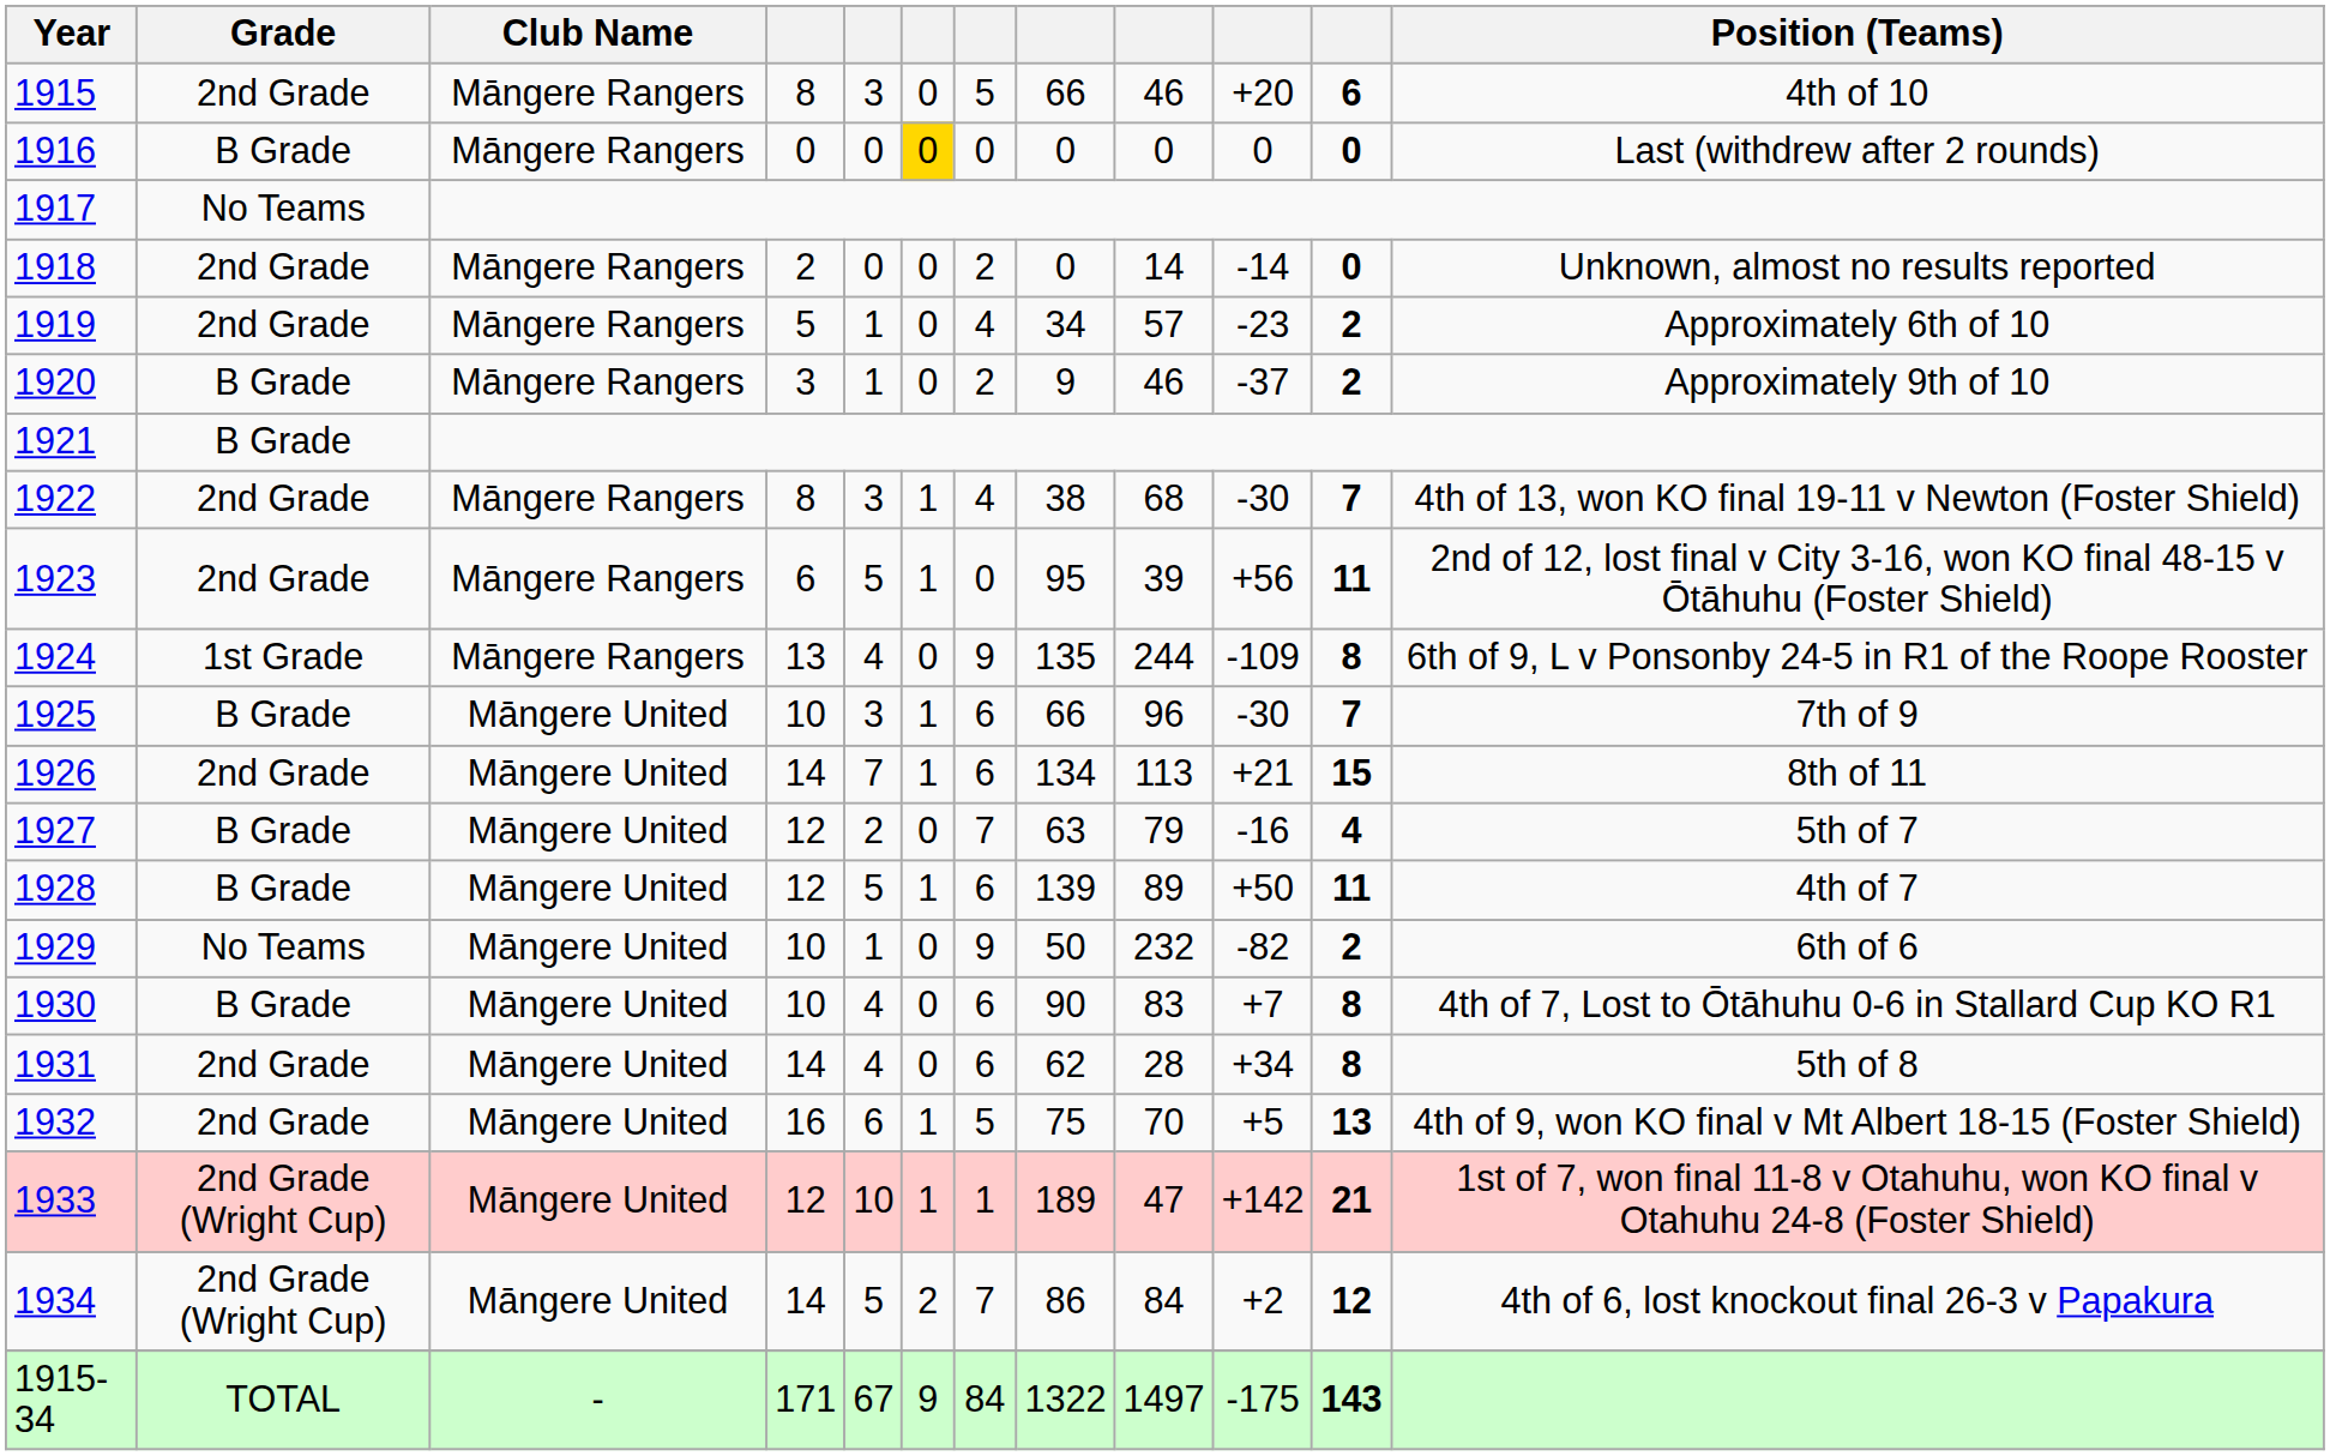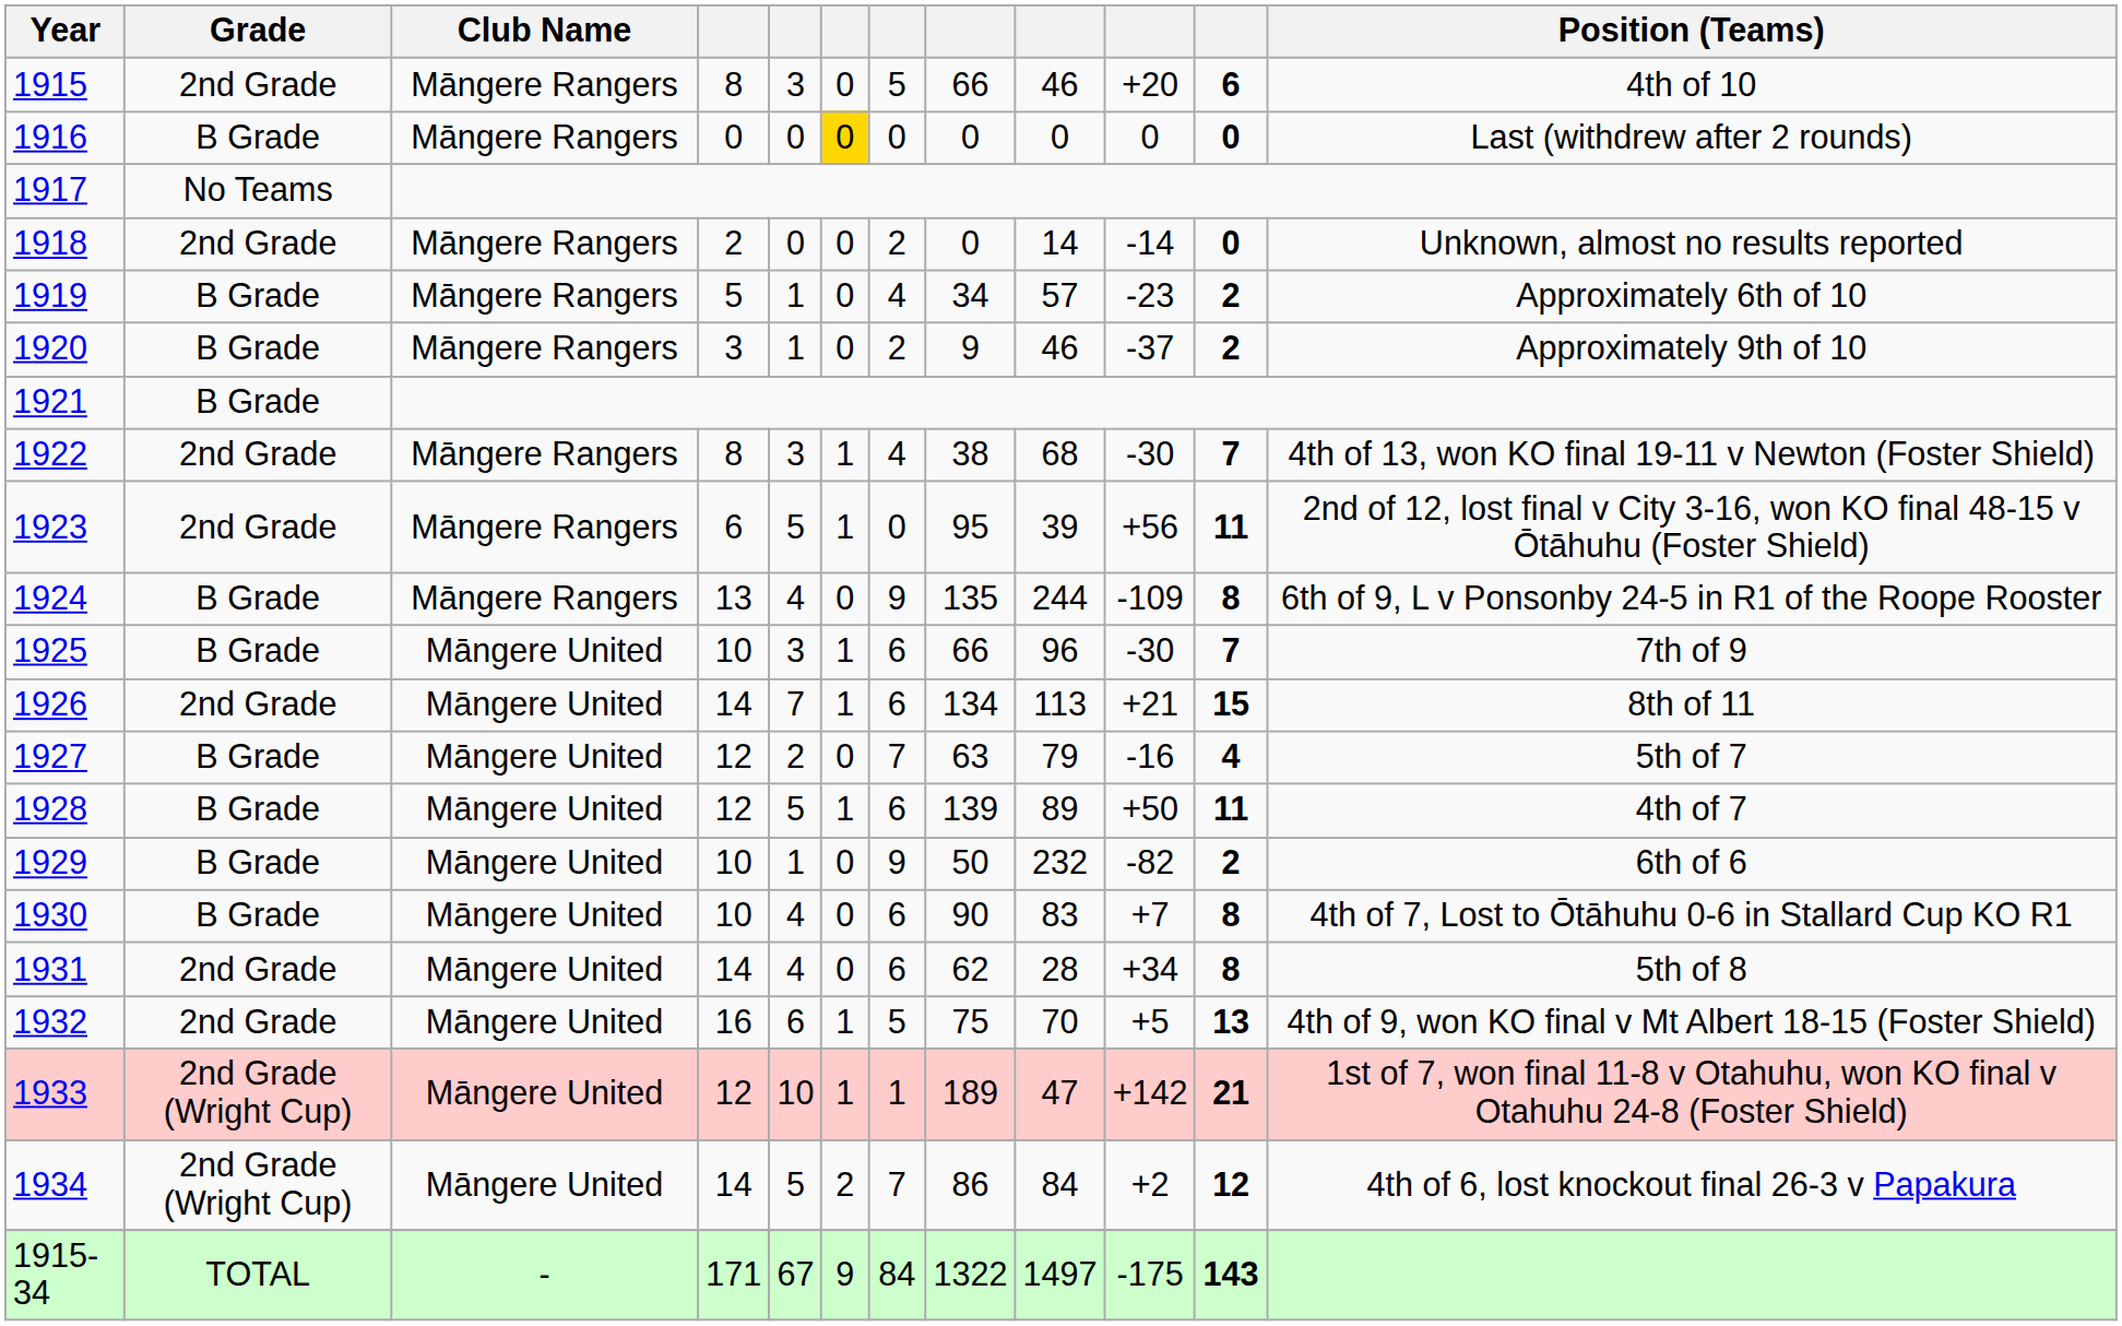 <table class="wikitable" style="text-align:center;">
 <tr>
 <th width=50>Year</th>
 <th width=120>Grade</th>
 <th width=140>Club Name</th>
 <th width="15"></th>
 <th width="15"></th>
 <th width="15"></th>
 <th width="20"></th>
 <th width="20"></th>
 <th width="20"></th>
 <th width="20"></th>
 <th width="20"></th>
 <th width=400>Position (Teams)</th>
 </tr>
 <tr>
 <td style="text-align:left;"><a href='#'>1915</a></td>
 <td>2nd Grade</td>
 <td>Māngere Rangers</td>
 <td>8</td>
 <td>3</td>
 <td>0</td>
 <td>5</td>
 <td>66</td>
 <td>46</td>
 <td>+20</td>
 <td><strong>6</strong></td>
 <td>4th of 10</td>
 </tr>
 <tr>
 <td style="text-align:left;"><a href='#'>1916</a></td>
 <td>B Grade</td>
 <td>Māngere Rangers</td>
 <td>0</td>
 <td>0</td>
 <td style="background: gold;">0</td>
 <td>0</td>
 <td>0</td>
 <td>0</td>
 <td>0</td>
 <td><strong>0</strong></td>
 <td>Last (withdrew after 2 rounds)</td>
 </tr>
 <tr>
 <td style="text-align:left;"><a href='#'>1917</a></td>
 <td>No Teams</td>
 </tr>
 <tr>
 <td style="text-align:left;"><a href='#'>1918</a></td>
 <td>2nd Grade</td>
 <td>Māngere Rangers</td>
 <td>2</td>
 <td>0</td>
 <td>0</td>
 <td>2</td>
 <td>0</td>
 <td>14</td>
 <td>-14</td>
 <td><strong>0</strong></td>
 <td>Unknown, almost no results reported</td>
 </tr>
 <tr>
 <td style="text-align:left;"><a href='#'>1919</a></td>
-<td>2nd Grade</td>
+<td>B Grade</td>
 <td>Māngere Rangers</td>
 <td>5</td>
 <td>1</td>
 <td>0</td>
 <td>4</td>
 <td>34</td>
 <td>57</td>
 <td>-23</td>
 <td><strong>2</strong></td>
 <td>Approximately 6th of 10</td>
 </tr>
 <tr>
 <td style="text-align:left;"><a href='#'>1920</a></td>
 <td>B Grade</td>
 <td>Māngere Rangers</td>
 <td>3</td>
 <td>1</td>
 <td>0</td>
 <td>2</td>
 <td>9</td>
 <td>46</td>
 <td>-37</td>
 <td><strong>2</strong></td>
 <td>Approximately 9th of 10</td>
 </tr>
 <tr>
 <td style="text-align:left;"><a href='#'>1921</a></td>
 <td>B Grade</td>
 </tr>
 <tr>
 <td style="text-align:left;"><a href='#'>1922</a></td>
 <td>2nd Grade</td>
 <td>Māngere Rangers</td>
 <td>8</td>
 <td>3</td>
 <td>1</td>
 <td>4</td>
 <td>38</td>
 <td>68</td>
 <td>-30</td>
 <td><strong>7</strong></td>
 <td>4th of 13, won KO final 19-11 v Newton (Foster Shield)</td>
 </tr>
 <tr>
 <td style="text-align:left;"><a href='#'>1923</a></td>
 <td>2nd Grade</td>
 <td>Māngere Rangers</td>
 <td>6</td>
 <td>5</td>
 <td>1</td>
 <td>0</td>
 <td>95</td>
 <td>39</td>
 <td>+56</td>
 <td><strong>11</strong></td>
 <td>2nd of 12, lost final v City 3-16, won KO final 48-15 v Ōtāhuhu (Foster Shield)</td>
 </tr>
 <tr>
 <td style="text-align:left;"><a href='#'>1924</a></td>
-<td>1st Grade</td>
+<td>B Grade</td>
 <td>Māngere Rangers</td>
 <td>13</td>
 <td>4</td>
 <td>0</td>
 <td>9</td>
 <td>135</td>
 <td>244</td>
 <td>-109</td>
 <td><strong>8</strong></td>
 <td>6th of 9, L v Ponsonby 24-5 in R1 of the Roope Rooster</td>
 </tr>
 <tr>
 <td style="text-align:left;"><a href='#'>1925</a></td>
 <td>B Grade</td>
 <td>Māngere United</td>
 <td>10</td>
 <td>3</td>
 <td>1</td>
 <td>6</td>
 <td>66</td>
 <td>96</td>
 <td>-30</td>
 <td><strong>7</strong></td>
 <td>7th of 9</td>
 </tr>
 <tr>
 <td style="text-align:left;"><a href='#'>1926</a></td>
 <td>2nd Grade</td>
 <td>Māngere United</td>
 <td>14</td>
 <td>7</td>
 <td>1</td>
 <td>6</td>
 <td>134</td>
 <td>113</td>
 <td>+21</td>
 <td><strong>15</strong></td>
 <td>8th of 11</td>
 </tr>
 <tr>
 <td style="text-align:left;"><a href='#'>1927</a></td>
 <td>B Grade</td>
 <td>Māngere United</td>
 <td>12</td>
 <td>2</td>
 <td>0</td>
 <td>7</td>
 <td>63</td>
 <td>79</td>
 <td>-16</td>
 <td><strong>4</strong></td>
 <td>5th of 7</td>
 </tr>
 <tr>
 <td style="text-align:left;"><a href='#'>1928</a></td>
 <td>B Grade</td>
 <td>Māngere United</td>
 <td>12</td>
 <td>5</td>
 <td>1</td>
 <td>6</td>
 <td>139</td>
 <td>89</td>
 <td>+50</td>
 <td><strong>11</strong></td>
 <td>4th of 7</td>
 </tr>
 <tr>
 <td style="text-align:left;"><a href='#'>1929</a></td>
-<td>No Teams</td>
+<td>B Grade</td>
 <td>Māngere United</td>
 <td>10</td>
 <td>1</td>
 <td>0</td>
 <td>9</td>
 <td>50</td>
 <td>232</td>
 <td>-82</td>
 <td><strong>2</strong></td>
 <td>6th of 6</td>
 </tr>
 <tr>
 <td style="text-align:left;"><a href='#'>1930</a></td>
 <td>B Grade</td>
 <td>Māngere United</td>
 <td>10</td>
 <td>4</td>
 <td>0</td>
 <td>6</td>
 <td>90</td>
 <td>83</td>
 <td>+7</td>
 <td><strong>8</strong></td>
 <td>4th of 7, Lost to Ōtāhuhu 0-6 in Stallard Cup KO R1</td>
 </tr>
 <tr>
 <td style="text-align:left;"><a href='#'>1931</a></td>
 <td>2nd Grade</td>
 <td>Māngere United</td>
 <td>14</td>
 <td>4</td>
 <td>0</td>
 <td>6</td>
 <td>62</td>
 <td>28</td>
 <td>+34</td>
 <td><strong>8</strong></td>
 <td>5th of 8</td>
 </tr>
 <tr>
 <td style="text-align:left;"><a href='#'>1932</a></td>
 <td>2nd Grade</td>
 <td>Māngere United</td>
 <td>16</td>
 <td>6</td>
 <td>1</td>
 <td>5</td>
 <td>75</td>
 <td>70</td>
 <td>+5</td>
 <td><strong>13</strong></td>
 <td>4th of 9, won KO final v Mt Albert 18-15 (Foster Shield)</td>
 </tr>
 <tr style="background: #FFCCCC;">
 <td style="text-align:left;"><a href='#'>1933</a></td>
 <td>2nd Grade (Wright Cup)</td>
 <td>Māngere United</td>
 <td>12</td>
 <td>10</td>
 <td>1</td>
 <td>1</td>
 <td>189</td>
 <td>47</td>
 <td>+142</td>
 <td><strong>21</strong></td>
 <td>1st of 7, won final 11-8 v Otahuhu, won KO final v Otahuhu 24-8 (Foster Shield)</td>
 </tr>
 <tr>
 <td style="text-align:left;"><a href='#'>1934</a></td>
 <td>2nd Grade (Wright Cup)</td>
 <td>Māngere United</td>
 <td>14</td>
 <td>5</td>
 <td>2</td>
 <td>7</td>
 <td>86</td>
 <td>84</td>
 <td>+2</td>
 <td><strong>12</strong></td>
 <td>4th of 6, lost knockout final 26-3 v <a href='#'>Papakura</a></td>
 </tr>
 <tr>
 </tr>
 <tr style="background: #ccffcc;">
 <td style="text-align:left;">1915-34</td>
 <td>TOTAL</td>
 <td>-</td>
 <td>171</td>
 <td>67</td>
 <td>9</td>
 <td>84</td>
 <td>1322</td>
 <td>1497</td>
 <td>-175</td>
 <td><strong>143</strong></td>
 <td></td>
 </tr>
 </table>
